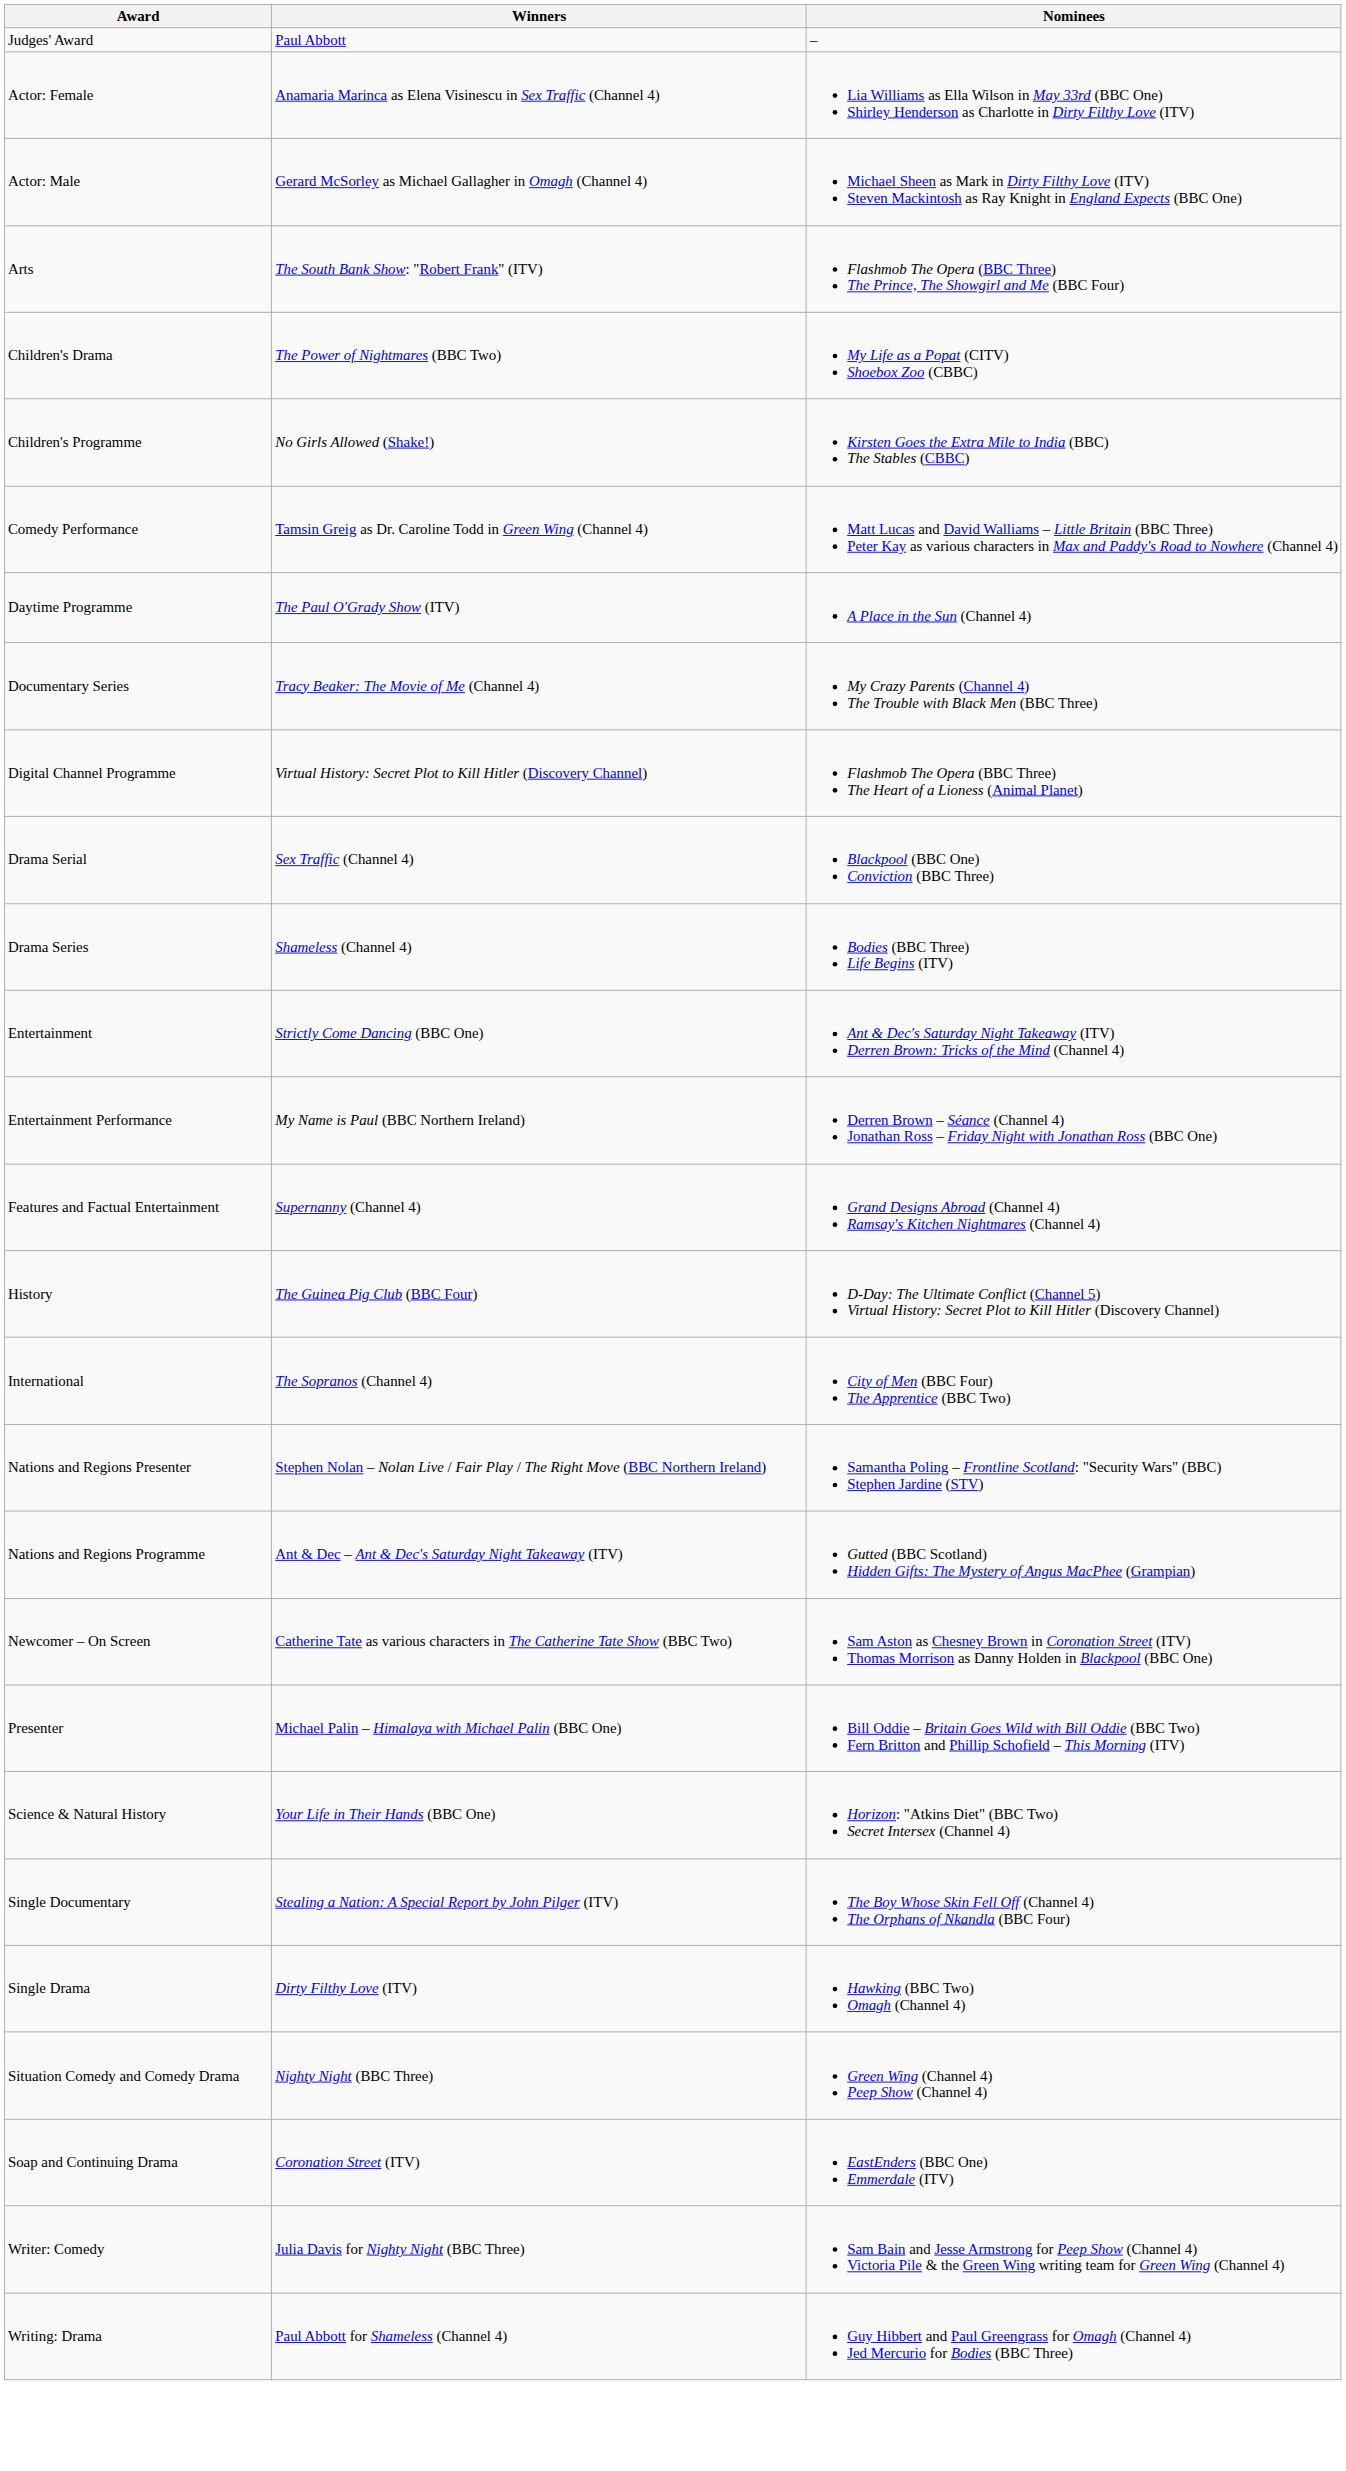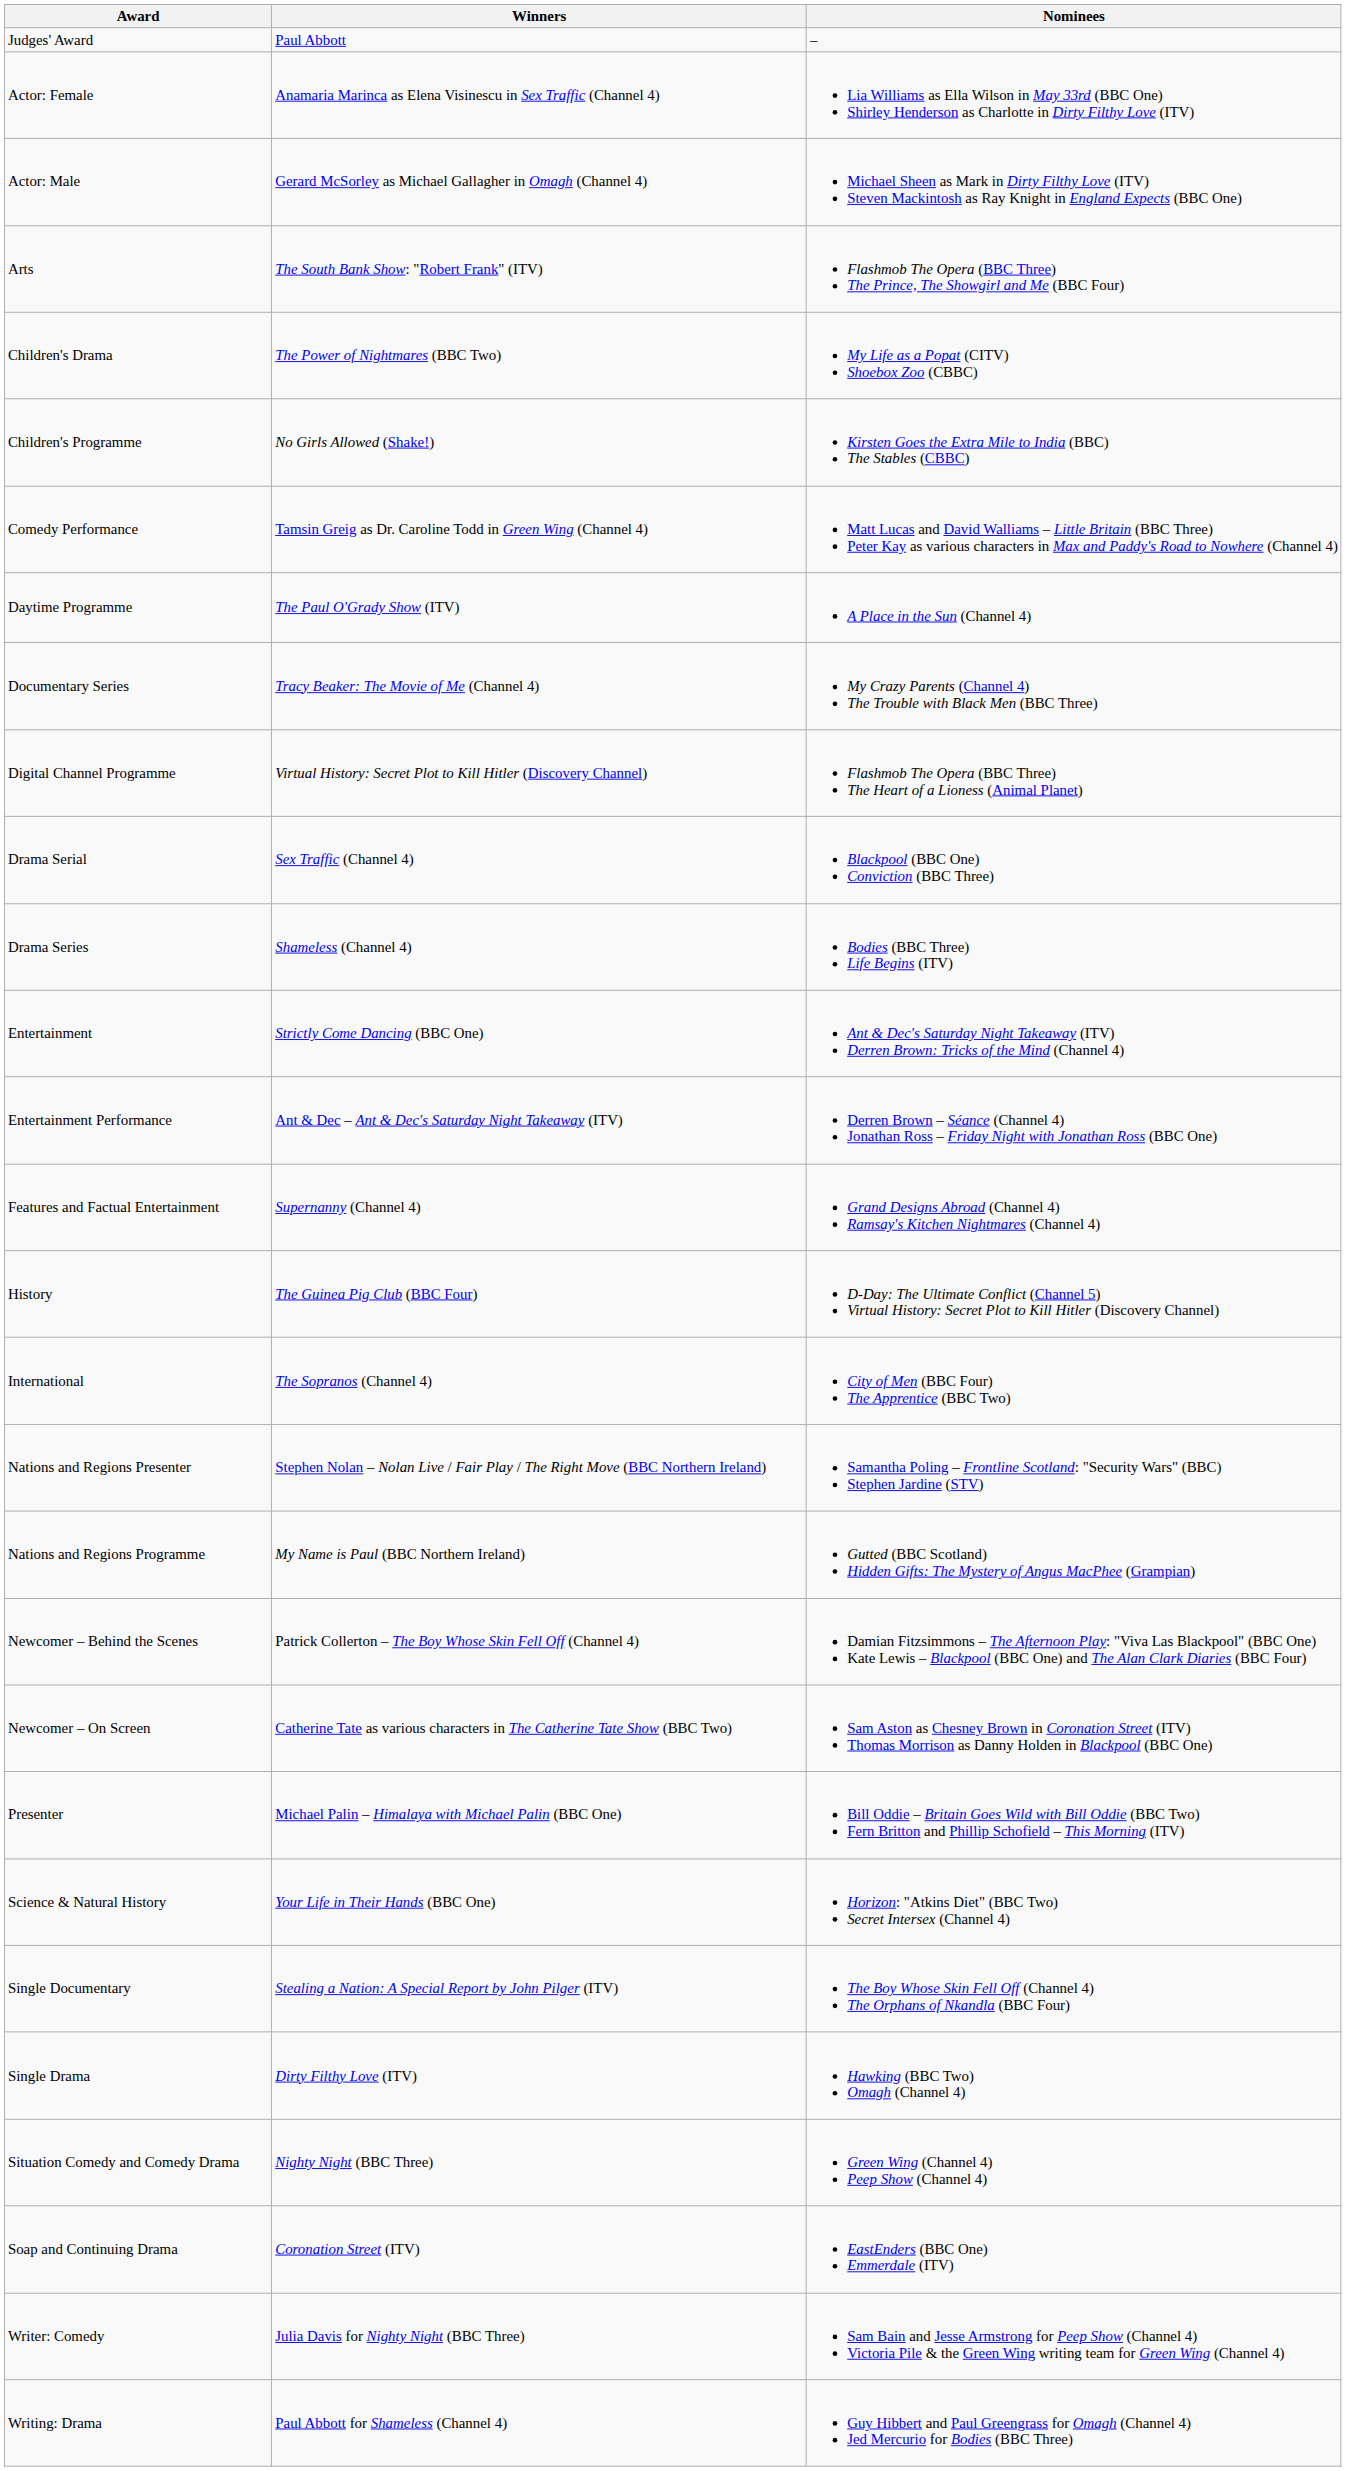 <table class="wikitable">
 <tr>
 <th width="20%">Award</th>
 <th width="40%">Winners</th>
 <th width="40%">Nominees</th>
 </tr>
 <tr>
 <td>Judges' Award</td>
 <td><a href='#'>Paul Abbott</a></td>
 <td>–</td>
 </tr>
 <tr>
 <td>Actor: Female</td>
 <td><a href='#'>Anamaria Marinca</a> as Elena Visinescu in <em><a href='#'>Sex Traffic</a></em> (Channel 4)</td>
 <td><br><ul><li><a href='#'>Lia Williams</a> as Ella Wilson in <em><a href='#'>May 33rd</a></em> (BBC One)</li><li><a href='#'>Shirley Henderson</a> as Charlotte in <em><a href='#'>Dirty Filthy Love</a></em> (ITV)</li></ul></td>
 </tr>
 <tr>
 <td>Actor: Male</td>
 <td><a href='#'>Gerard McSorley</a> as Michael Gallagher in <em><a href='#'>Omagh</a></em> (Channel 4)</td>
 <td><br><ul><li><a href='#'>Michael Sheen</a> as Mark in <em><a href='#'>Dirty Filthy Love</a></em> (ITV)</li><li><a href='#'>Steven Mackintosh</a> as Ray Knight in <em><a href='#'>England Expects</a></em> (BBC One)</li></ul></td>
 </tr>
 <tr>
 <td>Arts</td>
 <td><em><a href='#'>The South Bank Show</a></em>: "<a href='#'>Robert Frank</a>" (ITV)</td>
 <td><br><ul><li><em>Flashmob The Opera</em> (<a href='#'>BBC Three</a>)</li><li><em><a href='#'>The Prince, The Showgirl and Me</a></em> (BBC Four)</li></ul></td>
 </tr>
 <tr>
 <td>Children's Drama</td>
 <td><em><a href='#'>The Power of Nightmares</a></em> (BBC Two)</td>
 <td><br><ul><li><em><a href='#'>My Life as a Popat</a></em> (CITV)</li><li><em><a href='#'>Shoebox Zoo</a></em> (CBBC)</li></ul></td>
 </tr>
 <tr>
 <td>Children's Programme</td>
 <td><em>No Girls Allowed</em> (<a href='#'>Shake!</a>)</td>
 <td><br><ul><li><em><a href='#'>Kirsten Goes the Extra Mile to India</a></em> (BBC)</li><li><em>The Stables</em> (<a href='#'>CBBC</a>)</li></ul></td>
 </tr>
 <tr>
 <td>Comedy Performance</td>
 <td><a href='#'>Tamsin Greig</a> as Dr. Caroline Todd in <em><a href='#'>Green Wing</a></em> (Channel 4)</td>
 <td><br><ul><li><a href='#'>Matt Lucas</a> and <a href='#'>David Walliams</a> – <em><a href='#'>Little Britain</a></em> (BBC Three)</li><li><a href='#'>Peter Kay</a> as various characters in <em><a href='#'>Max and Paddy's Road to Nowhere</a></em> (Channel 4)</li></ul></td>
 </tr>
 <tr>
 <td>Daytime Programme</td>
 <td><em><a href='#'>The Paul O'Grady Show</a></em> (ITV)</td>
 <td><br><ul><li><em><a href='#'>A Place in the Sun</a></em> (Channel 4)</li></ul></td>
 </tr>
 <tr>
 <td>Documentary Series</td>
 <td><em><a href='#'>Tracy Beaker: The Movie of Me</a></em> (Channel 4)</td>
 <td><br><ul><li><em>My Crazy Parents</em> (<a href='#'>Channel 4</a>)</li><li><em>The Trouble with Black Men</em> (BBC Three)</li></ul></td>
 </tr>
 <tr>
 <td>Digital Channel Programme</td>
 <td><em>Virtual History: Secret Plot to Kill Hitler</em> (<a href='#'>Discovery Channel</a>)</td>
 <td><br><ul><li><em>Flashmob The Opera</em> (BBC Three)</li><li><em>The Heart of a Lioness</em> (<a href='#'>Animal Planet</a>)</li></ul></td>
 </tr>
 <tr>
 <td>Drama Serial</td>
 <td><em><a href='#'>Sex Traffic</a></em> (Channel 4)</td>
 <td><br><ul><li><em><a href='#'>Blackpool</a></em> (BBC One)</li><li><em><a href='#'>Conviction</a></em> (BBC Three)</li></ul></td>
 </tr>
 <tr>
 <td>Drama Series</td>
 <td><em><a href='#'>Shameless</a></em> (Channel 4)</td>
 <td><br><ul><li><em><a href='#'>Bodies</a></em> (BBC Three)</li><li><em><a href='#'>Life Begins</a></em> (ITV)</li></ul></td>
 </tr>
 <tr>
 <td>Entertainment</td>
 <td><em><a href='#'>Strictly Come Dancing</a></em> (BBC One)</td>
 <td><br><ul><li><em><a href='#'>Ant & Dec's Saturday Night Takeaway</a></em> (ITV)</li><li><em><a href='#'>Derren Brown: Tricks of the Mind</a></em> (Channel 4)</li></ul></td>
 </tr>
 <tr>
 <td>Entertainment Performance</td>
-<td><em>My Name is Paul</em> (BBC Northern Ireland)</td>
+<td><a href='#'>Ant & Dec</a> – <em><a href='#'>Ant & Dec's Saturday Night Takeaway</a></em> (ITV)</td>
 <td><br><ul><li><a href='#'>Derren Brown</a> – <em><a href='#'>Séance</a></em> (Channel 4)</li><li><a href='#'>Jonathan Ross</a> – <em><a href='#'>Friday Night with Jonathan Ross</a></em> (BBC One)</li></ul></td>
 </tr>
 <tr>
 <td>Features and Factual Entertainment</td>
 <td><em><a href='#'>Supernanny</a></em> (Channel 4)</td>
 <td><br><ul><li><em><a href='#'>Grand Designs Abroad</a></em> (Channel 4)</li><li><em><a href='#'>Ramsay's Kitchen Nightmares</a></em> (Channel 4)</li></ul></td>
 </tr>
 <tr>
 <td>History</td>
 <td><em><a href='#'>The Guinea Pig Club</a></em> (<a href='#'>BBC Four</a>)</td>
 <td><br><ul><li><em>D-Day: The Ultimate Conflict</em> (<a href='#'>Channel 5</a>)</li><li><em>Virtual History: Secret Plot to Kill Hitler</em> (Discovery Channel)</li></ul></td>
 </tr>
 <tr>
 <td>International</td>
 <td><em><a href='#'>The Sopranos</a></em> (Channel 4)</td>
 <td><br><ul><li><em><a href='#'>City of Men</a></em> (BBC Four)</li><li><em><a href='#'>The Apprentice</a></em> (BBC Two)</li></ul></td>
 </tr>
 <tr>
 <td>Nations and Regions Presenter</td>
 <td><a href='#'>Stephen Nolan</a> – <em>Nolan Live</em> / <em>Fair Play</em> / <em>The Right Move</em> (<a href='#'>BBC Northern Ireland</a>)</td>
 <td><br><ul><li><a href='#'>Samantha Poling</a> – <em><a href='#'>Frontline Scotland</a></em>: "Security Wars" (BBC)</li><li><a href='#'>Stephen Jardine</a> (<a href='#'>STV</a>)</li></ul></td>
 </tr>
 <tr>
 <td>Nations and Regions Programme</td>
-<td><a href='#'>Ant & Dec</a> – <em><a href='#'>Ant & Dec's Saturday Night Takeaway</a></em> (ITV)</td>
+<td><em>My Name is Paul</em> (BBC Northern Ireland)</td>
 <td><br><ul><li><em>Gutted</em> (BBC Scotland)</li><li><em><a href='#'>Hidden Gifts: The Mystery of Angus MacPhee</a></em> (<a href='#'>Grampian</a>)</li></ul></td>
+</tr>
+<tr>
+<td>Newcomer – Behind the Scenes</td>
+<td>Patrick Collerton – <em><a href='#'>The Boy Whose Skin Fell Off</a></em> (Channel 4)</td>
+<td><br><ul><li>Damian Fitzsimmons – <em><a href='#'>The Afternoon Play</a></em>: "Viva Las Blackpool" (BBC One)</li><li>Kate Lewis – <em><a href='#'>Blackpool</a></em> (BBC One) and <em><a href='#'>The Alan Clark Diaries</a></em> (BBC Four)</li></ul></td>
 </tr>
 <tr>
 <td>Newcomer – On Screen</td>
 <td><a href='#'>Catherine Tate</a> as various characters in <em><a href='#'>The Catherine Tate Show</a></em> (BBC Two)</td>
 <td><br><ul><li><a href='#'>Sam Aston</a> as <a href='#'>Chesney Brown</a> in <em><a href='#'>Coronation Street</a></em> (ITV)</li><li><a href='#'>Thomas Morrison</a> as Danny Holden in <em><a href='#'>Blackpool</a></em> (BBC One)</li></ul></td>
 </tr>
 <tr>
 <td>Presenter</td>
 <td><a href='#'>Michael Palin</a> – <em><a href='#'>Himalaya with Michael Palin</a></em> (BBC One)</td>
 <td><br><ul><li><a href='#'>Bill Oddie</a> – <em><a href='#'>Britain Goes Wild with Bill Oddie</a></em> (BBC Two)</li><li><a href='#'>Fern Britton</a> and <a href='#'>Phillip Schofield</a> – <em><a href='#'>This Morning</a></em> (ITV)</li></ul></td>
 </tr>
 <tr>
 <td>Science & Natural History</td>
 <td><em><a href='#'>Your Life in Their Hands</a></em> (BBC One)</td>
 <td><br><ul><li><em><a href='#'>Horizon</a></em>: "Atkins Diet" (BBC Two)</li><li><em>Secret Intersex</em> (Channel 4)</li></ul></td>
 </tr>
 <tr>
 <td>Single Documentary</td>
 <td><em><a href='#'>Stealing a Nation: A Special Report by John Pilger</a></em> (ITV)</td>
 <td><br><ul><li><em><a href='#'>The Boy Whose Skin Fell Off</a></em> (Channel 4)</li><li><em><a href='#'>The Orphans of Nkandla</a></em> (BBC Four)</li></ul></td>
 </tr>
 <tr>
 <td>Single Drama</td>
 <td><em><a href='#'>Dirty Filthy Love</a></em> (ITV)</td>
 <td><br><ul><li><em><a href='#'>Hawking</a></em> (BBC Two)</li><li><em><a href='#'>Omagh</a></em> (Channel 4)</li></ul></td>
 </tr>
 <tr>
 <td>Situation Comedy and Comedy Drama</td>
 <td><em><a href='#'>Nighty Night</a></em> (BBC Three)</td>
 <td><br><ul><li><em><a href='#'>Green Wing</a></em> (Channel 4)</li><li><em><a href='#'>Peep Show</a></em> (Channel 4)</li></ul></td>
 </tr>
 <tr>
 <td>Soap and Continuing Drama</td>
 <td><em><a href='#'>Coronation Street</a></em> (ITV)</td>
 <td><br><ul><li><em><a href='#'>EastEnders</a></em> (BBC One)</li><li><em><a href='#'>Emmerdale</a></em> (ITV)</li></ul></td>
 </tr>
 <tr>
 <td>Writer: Comedy</td>
 <td><a href='#'>Julia Davis</a> for <em><a href='#'>Nighty Night</a></em> (BBC Three)</td>
 <td><br><ul><li><a href='#'>Sam Bain</a> and <a href='#'>Jesse Armstrong</a> for <em><a href='#'>Peep Show</a></em> (Channel 4)</li><li><a href='#'>Victoria Pile</a> & the <a href='#'>Green Wing</a> writing team for <em><a href='#'>Green Wing</a></em> (Channel 4)</li></ul></td>
 </tr>
 <tr>
 <td>Writing: Drama</td>
 <td><a href='#'>Paul Abbott</a> for <em><a href='#'>Shameless</a></em> (Channel 4)</td>
 <td><br><ul><li><a href='#'>Guy Hibbert</a> and <a href='#'>Paul Greengrass</a> for <em><a href='#'>Omagh</a></em> (Channel 4)</li><li><a href='#'>Jed Mercurio</a> for <em><a href='#'>Bodies</a></em> (BBC Three)</li></ul></td>
 </tr>
 </table>
